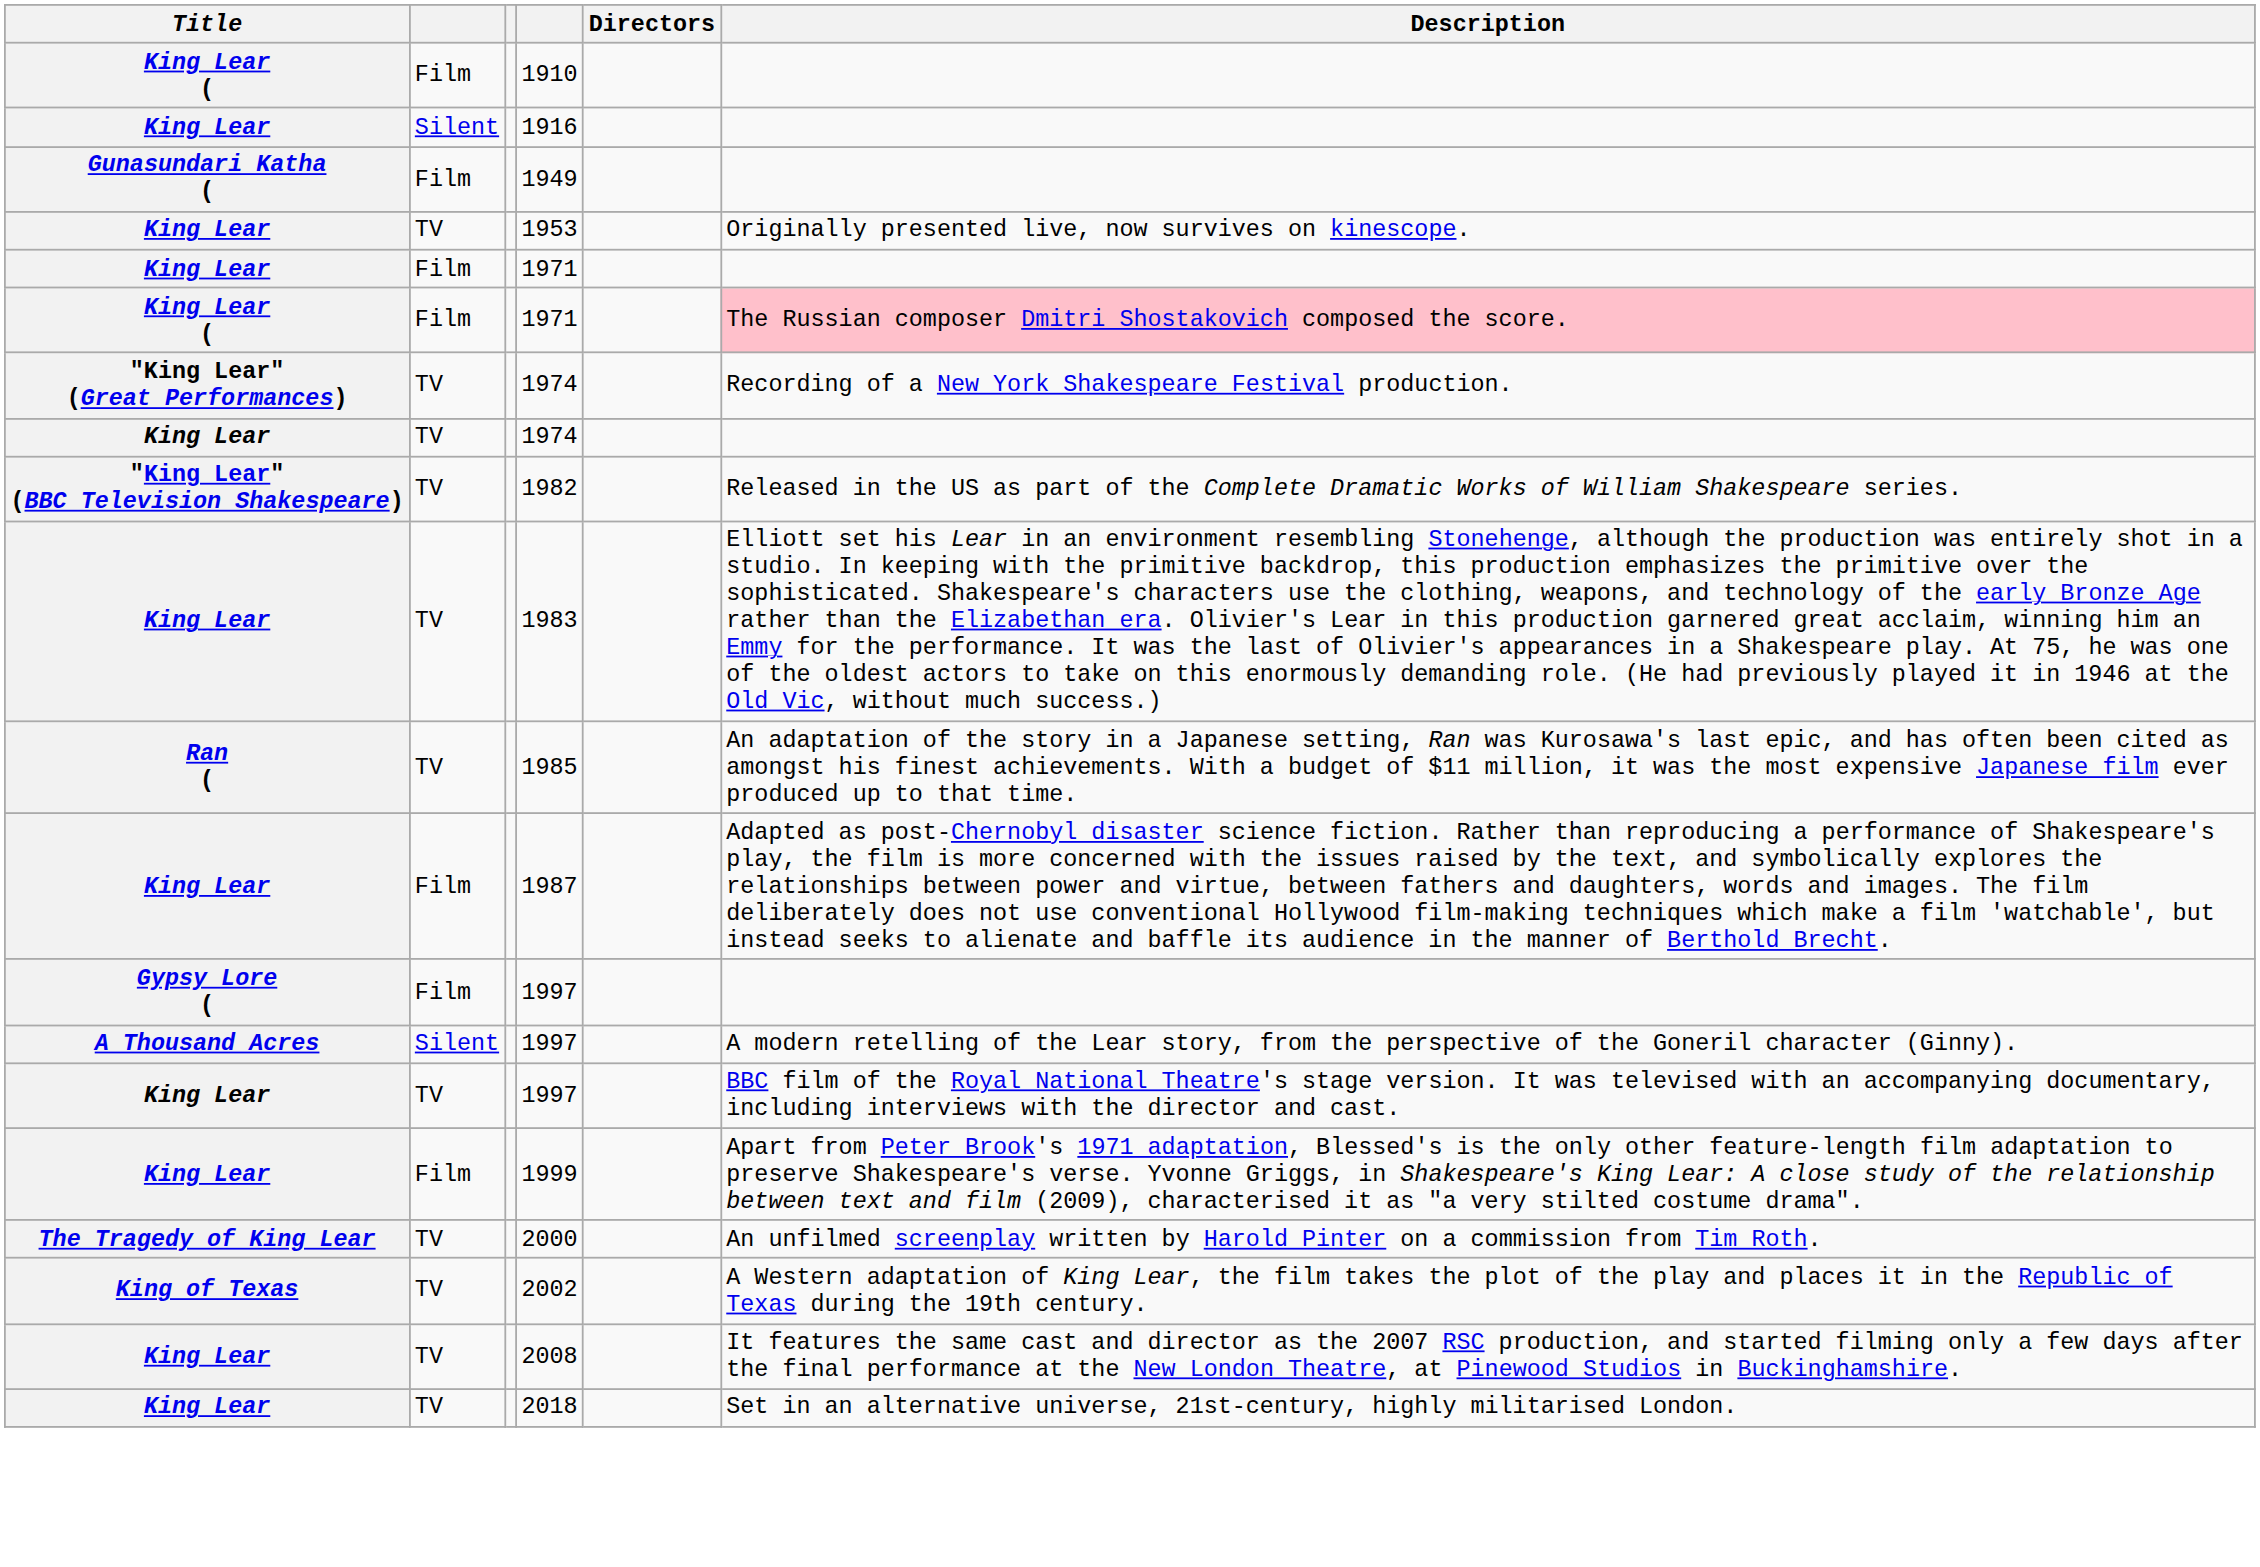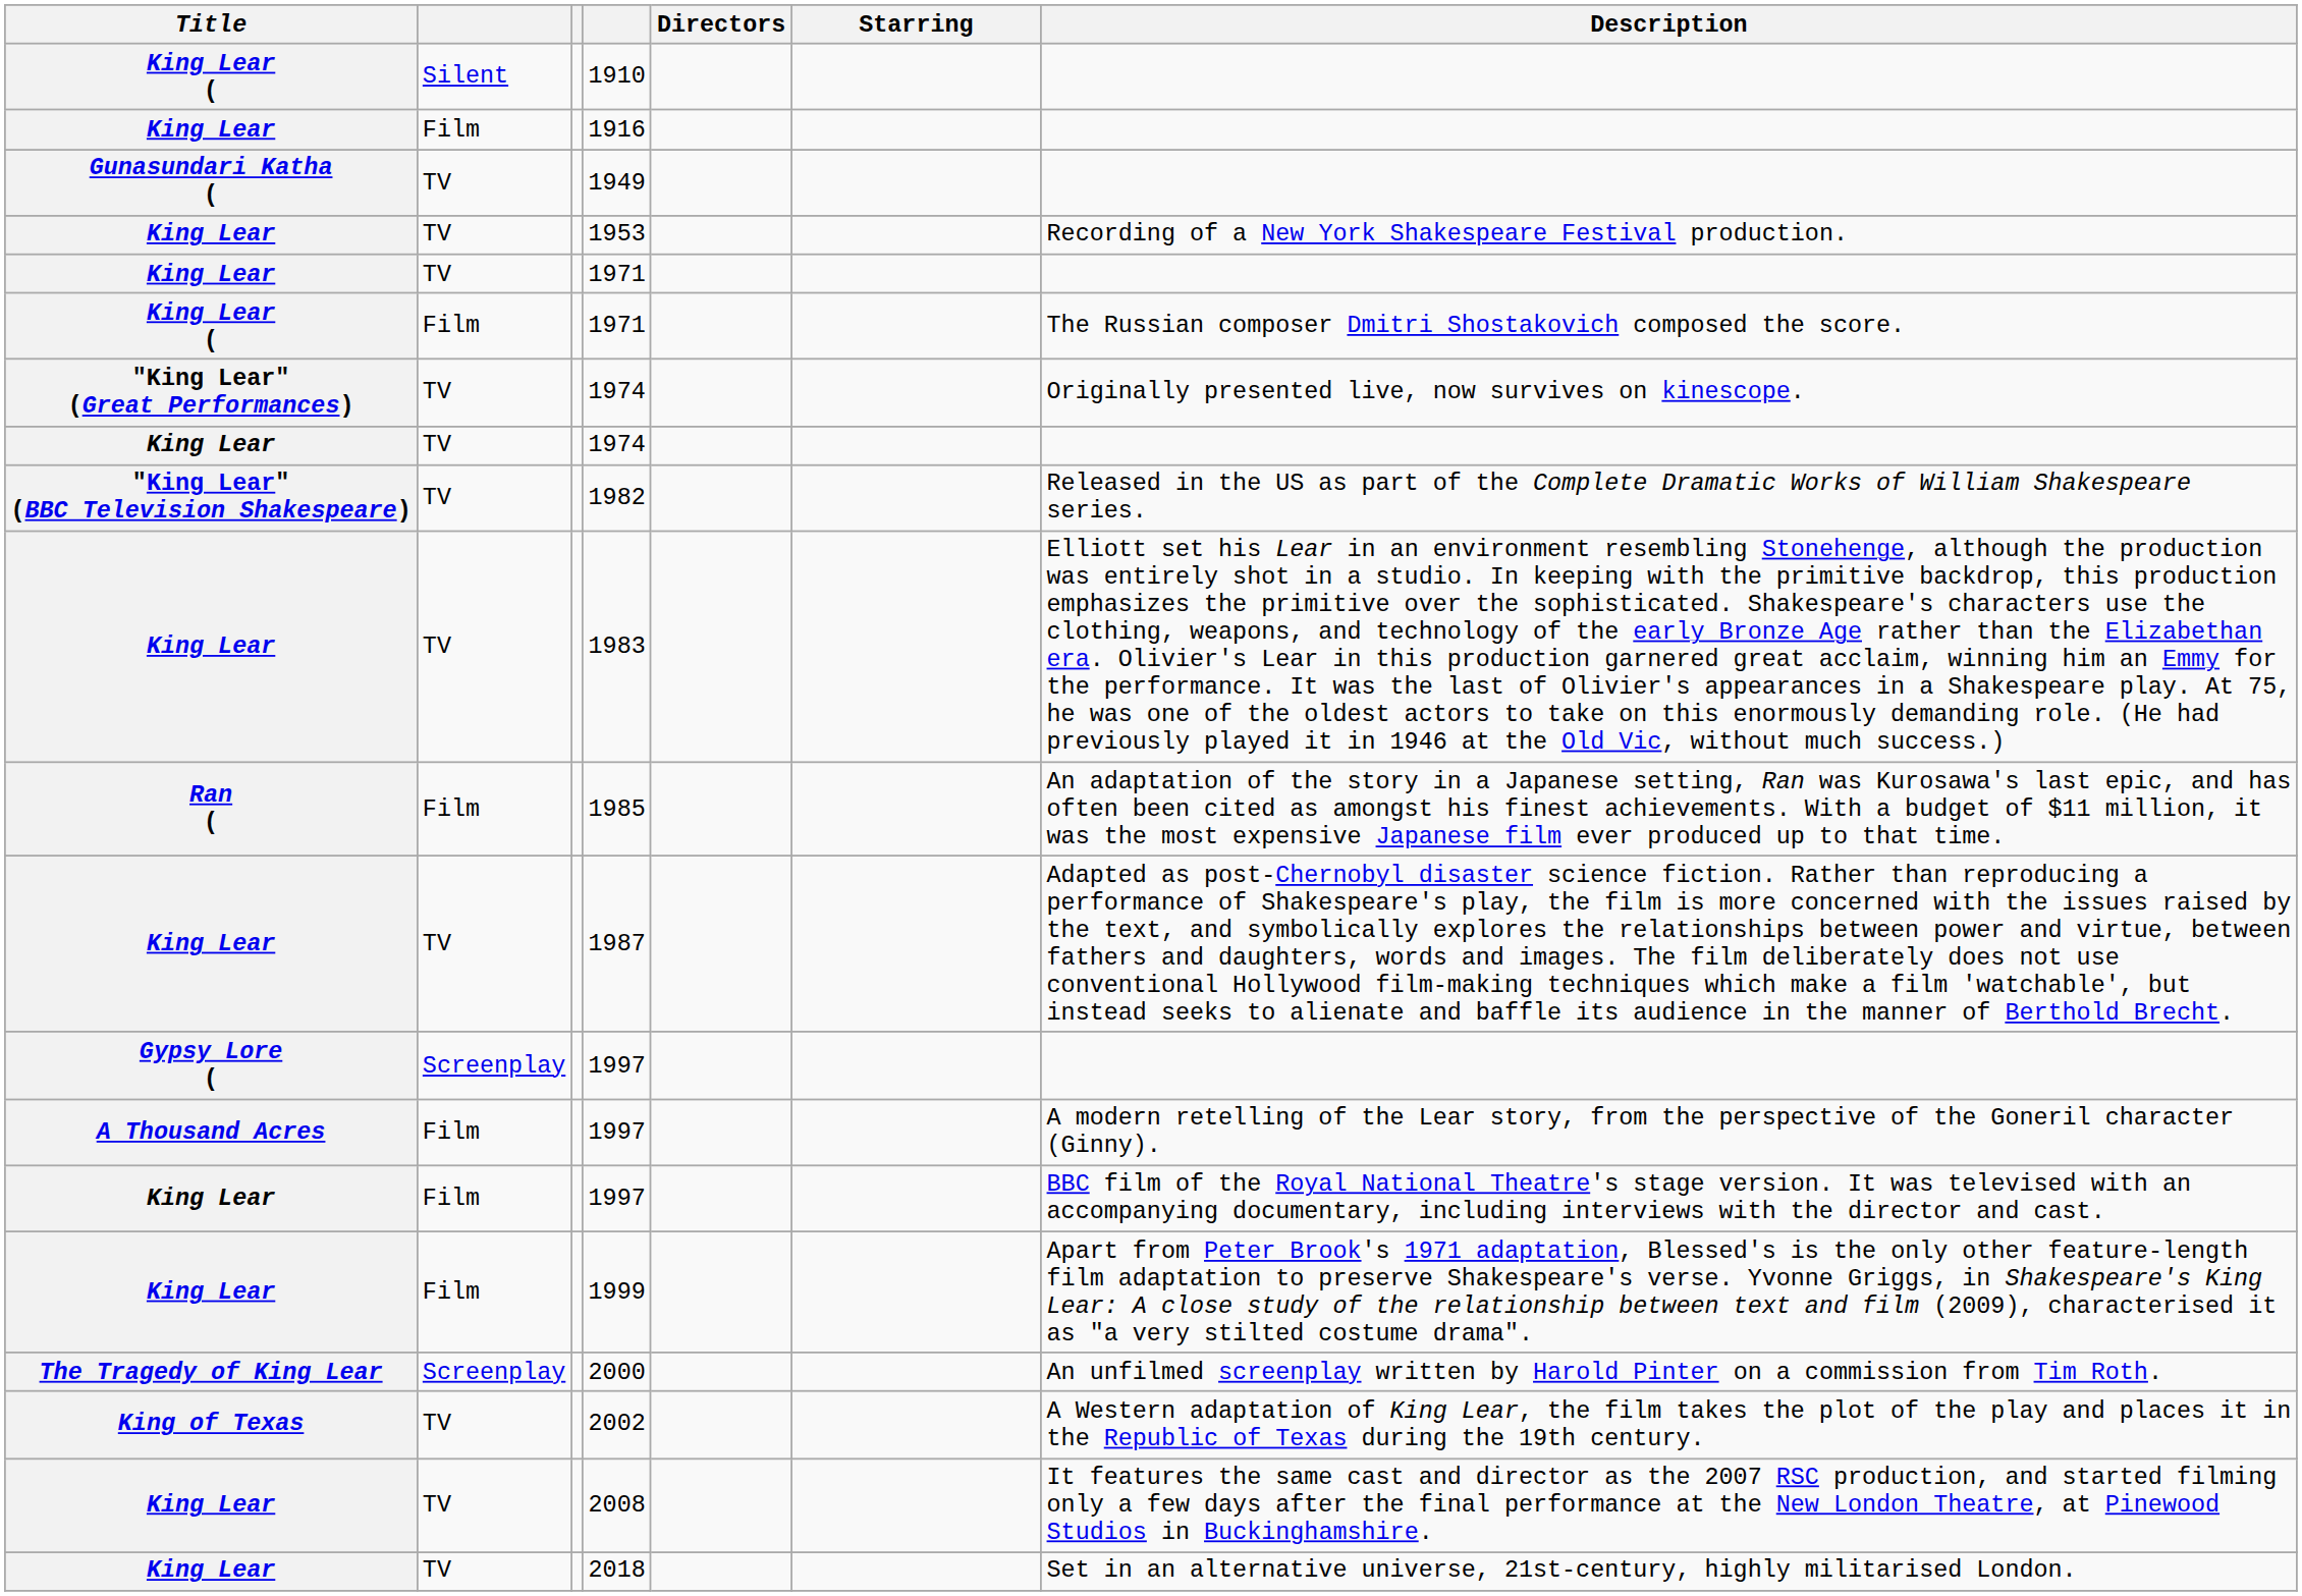 <table class="wikitable sortable">
 <tr>
 <th scope="col"><em>Title</em></th>
 <th scope="col"></th>
 <th scope="col"></th>
 <th scope="col"></th>
 <th scope="col" class="unsortable">Directors</th>
+<th scope="col" class="unsortable" style="min-width: 10em">Starring</th>
 <th scope="col" class="unsortable" style="min-width: 15em">Description</th>
 </tr>
 <tr>
 <th scope="row" style="white-space: nowrap"><em><a href='#'>King Lear</a></em><br>(</th>
-<td>Film</td>
+<td><a href='#'>Silent</a></td>
 <td></td>
 <td>1910</td>
+<td></td>
 <td></td>
 <td></td>
 </tr>
 <tr>
 <th scope="row" style="white-space: nowrap"><em><a href='#'>King Lear</a></em></th>
-<td><a href='#'>Silent</a></td>
+<td>Film</td>
 <td></td>
 <td>1916</td>
+<td></td>
 <td></td>
 <td></td>
 </tr>
 <tr>
 <th scope="row" style="white-space: nowrap"><em><a href='#'>Gunasundari Katha</a></em><br>(</th>
-<td>Film</td>
+<td>TV</td>
 <td></td>
 <td>1949</td>
+<td></td>
 <td></td>
 <td></td>
 </tr>
 <tr>
 <th scope="row" style="white-space: nowrap"><em><a href='#'>King Lear</a></em></th>
 <td>TV</td>
 <td></td>
 <td>1953</td>
 <td></td>
-<td>Originally presented live, now survives on <a href='#'>kinescope</a>.</td>
+<td></td>
+<td>Recording of a <a href='#'>New York Shakespeare Festival</a> production.</td>
 </tr>
 <tr>
 <th scope="row" style="white-space: nowrap"><em><a href='#'>King Lear</a></em></th>
-<td>Film</td>
+<td>TV</td>
 <td></td>
 <td>1971</td>
+<td></td>
 <td></td>
 <td></td>
 </tr>
 <tr>
 <th scope="row" style="white-space: normal"><em><a href='#'>King Lear</a></em><br>(</th>
 <td>Film</td>
 <td></td>
 <td>1971</td>
 <td></td>
-<td style="background: pink;">The Russian composer <a href='#'>Dmitri Shostakovich</a> composed the score.</td>
+<td></td>
+<td>The Russian composer <a href='#'>Dmitri Shostakovich</a> composed the score.</td>
 </tr>
 <tr>
 <th scope="row" style="white-space: nowrap">"King Lear"<br>(<em><a href='#'>Great Performances</a></em>)</th>
 <td>TV</td>
 <td></td>
 <td>1974</td>
 <td></td>
-<td>Recording of a <a href='#'>New York Shakespeare Festival</a> production.</td>
+<td></td>
+<td>Originally presented live, now survives on <a href='#'>kinescope</a>.</td>
 </tr>
 <tr>
 <th scope="row" style="white-space: nowrap"><em>King Lear</em></th>
 <td>TV</td>
 <td></td>
 <td>1974</td>
+<td></td>
 <td></td>
 <td></td>
 </tr>
 <tr>
 <th scope="row" style="white-space: nowrap">"<a href='#'>King Lear</a>"<br>(<em><a href='#'>BBC Television Shakespeare</a></em>)</th>
 <td>TV</td>
 <td></td>
 <td>1982</td>
 <td></td>
+<td></td>
 <td>Released in the US as part of the <em>Complete Dramatic Works of William Shakespeare</em> series.</td>
 </tr>
 <tr>
 <th scope="row" style="white-space: nowrap"><em><a href='#'>King Lear</a></em></th>
 <td>TV</td>
 <td></td>
 <td>1983</td>
 <td></td>
+<td></td>
 <td>Elliott set his <em>Lear</em> in an environment resembling <a href='#'>Stonehenge</a>, although the production was entirely shot in a studio. In keeping with the primitive backdrop, this production emphasizes the primitive over the sophisticated. Shakespeare's characters use the clothing, weapons, and technology of the <a href='#'>early Bronze Age</a> rather than the <a href='#'>Elizabethan era</a>. Olivier's Lear in this production garnered great acclaim, winning him an <a href='#'>Emmy</a> for the performance. It was the last of Olivier's appearances in a Shakespeare play. At 75, he was one of the oldest actors to take on this enormously demanding role. (He had previously played it in 1946 at the <a href='#'>Old Vic</a>, without much success.)</td>
 </tr>
 <tr>
 <th scope="row" style="white-space: normal"><em><a href='#'>Ran</a></em><br>(</th>
-<td>TV</td>
+<td>Film</td>
 <td></td>
 <td>1985</td>
+<td></td>
 <td></td>
 <td>An adaptation of the story in a Japanese setting, <em>Ran</em> was Kurosawa's last epic, and has often been cited as amongst his finest achievements. With a budget of $11 million, it was the most expensive <a href='#'>Japanese film</a> ever produced up to that time.</td>
 </tr>
 <tr>
 <th scope="row" style="white-space: nowrap"><em><a href='#'>King Lear</a></em></th>
-<td>Film</td>
+<td>TV</td>
 <td></td>
 <td>1987</td>
+<td></td>
 <td></td>
 <td>Adapted as post-<a href='#'>Chernobyl disaster</a> science fiction. Rather than reproducing a performance of Shakespeare's play, the film is more concerned with the issues raised by the text, and symbolically explores the relationships between power and virtue, between fathers and daughters, words and images. The film deliberately does not use conventional Hollywood film-making techniques which make a film 'watchable', but instead seeks to alienate and baffle its audience in the manner of <a href='#'>Berthold Brecht</a>.</td>
 </tr>
 <tr>
 <th scope="row" style="white-space: normal"><em><a href='#'>Gypsy Lore</a></em><br>(</th>
+<td><a href='#'>Screenplay</a></td>
+<td></td>
+<td>1997</td>
+<td></td>
+<td></td>
+<td></td>
+</tr>
+<tr>
+<th scope="row" style="white-space: nowrap"><em><a href='#'>A Thousand Acres</a></em></th>
 <td>Film</td>
 <td></td>
 <td>1997</td>
 <td></td>
 <td></td>
-</tr>
-<tr>
-<th scope="row" style="white-space: nowrap"><em><a href='#'>A Thousand Acres</a></em></th>
-<td><a href='#'>Silent</a></td>
-<td></td>
-<td>1997</td>
-<td></td>
 <td>A modern retelling of the Lear story, from the perspective of the Goneril character (Ginny).</td>
 </tr>
 <tr>
 <th scope="row" style="white-space: nowrap"><em>King Lear</em></th>
-<td>TV</td>
+<td>Film</td>
 <td></td>
 <td>1997</td>
+<td></td>
 <td></td>
 <td><a href='#'>BBC</a> film of the <a href='#'>Royal National Theatre</a>'s stage version. It was televised with an accompanying documentary, including interviews with the director and cast.</td>
 </tr>
 <tr>
 <th scope="row" style="white-space: nowrap"><em><a href='#'>King Lear</a></em></th>
 <td>Film</td>
 <td></td>
 <td>1999</td>
 <td></td>
+<td></td>
 <td>Apart from <a href='#'>Peter Brook</a>'s <a href='#'>1971 adaptation</a>, Blessed's is the only other feature-length film adaptation to preserve Shakespeare's verse. Yvonne Griggs, in <em>Shakespeare's King Lear: A close study of the relationship between text and film</em> (2009), characterised it as "a very stilted costume drama".</td>
 </tr>
 <tr>
 <th scope="row" style="white-space: nowrap"><em><a href='#'>The Tragedy of King Lear</a></em></th>
-<td>TV</td>
+<td><a href='#'>Screenplay</a></td>
 <td></td>
 <td>2000</td>
+<td></td>
 <td></td>
 <td>An unfilmed <a href='#'>screenplay</a> written by <a href='#'>Harold Pinter</a> on a commission from <a href='#'>Tim Roth</a>.</td>
 </tr>
 <tr>
 <th scope="row" style="white-space: nowrap"><em><a href='#'>King of Texas</a></em></th>
 <td>TV</td>
 <td></td>
 <td>2002</td>
 <td></td>
+<td></td>
 <td>A Western adaptation of <em>King Lear</em>, the film takes the plot of the play and places it in the <a href='#'>Republic of Texas</a> during the 19th century.</td>
 </tr>
 <tr>
 <th scope="row" style="white-space: nowrap"><em><a href='#'>King Lear</a></em></th>
 <td>TV</td>
 <td></td>
 <td>2008</td>
+<td></td>
 <td></td>
 <td>It features the same cast and director as the 2007 <a href='#'>RSC</a> production, and started filming only a few days after the final performance at the <a href='#'>New London Theatre</a>, at <a href='#'>Pinewood Studios</a> in <a href='#'>Buckinghamshire</a>.</td>
 </tr>
 <tr>
 <th scope="row" style="white-space: nowrap"><em><a href='#'>King Lear</a></em></th>
 <td>TV</td>
 <td></td>
 <td>2018</td>
 <td></td>
+<td></td>
 <td>Set in an alternative universe, 21st-century, highly militarised London.</td>
 </tr>
 </table>
